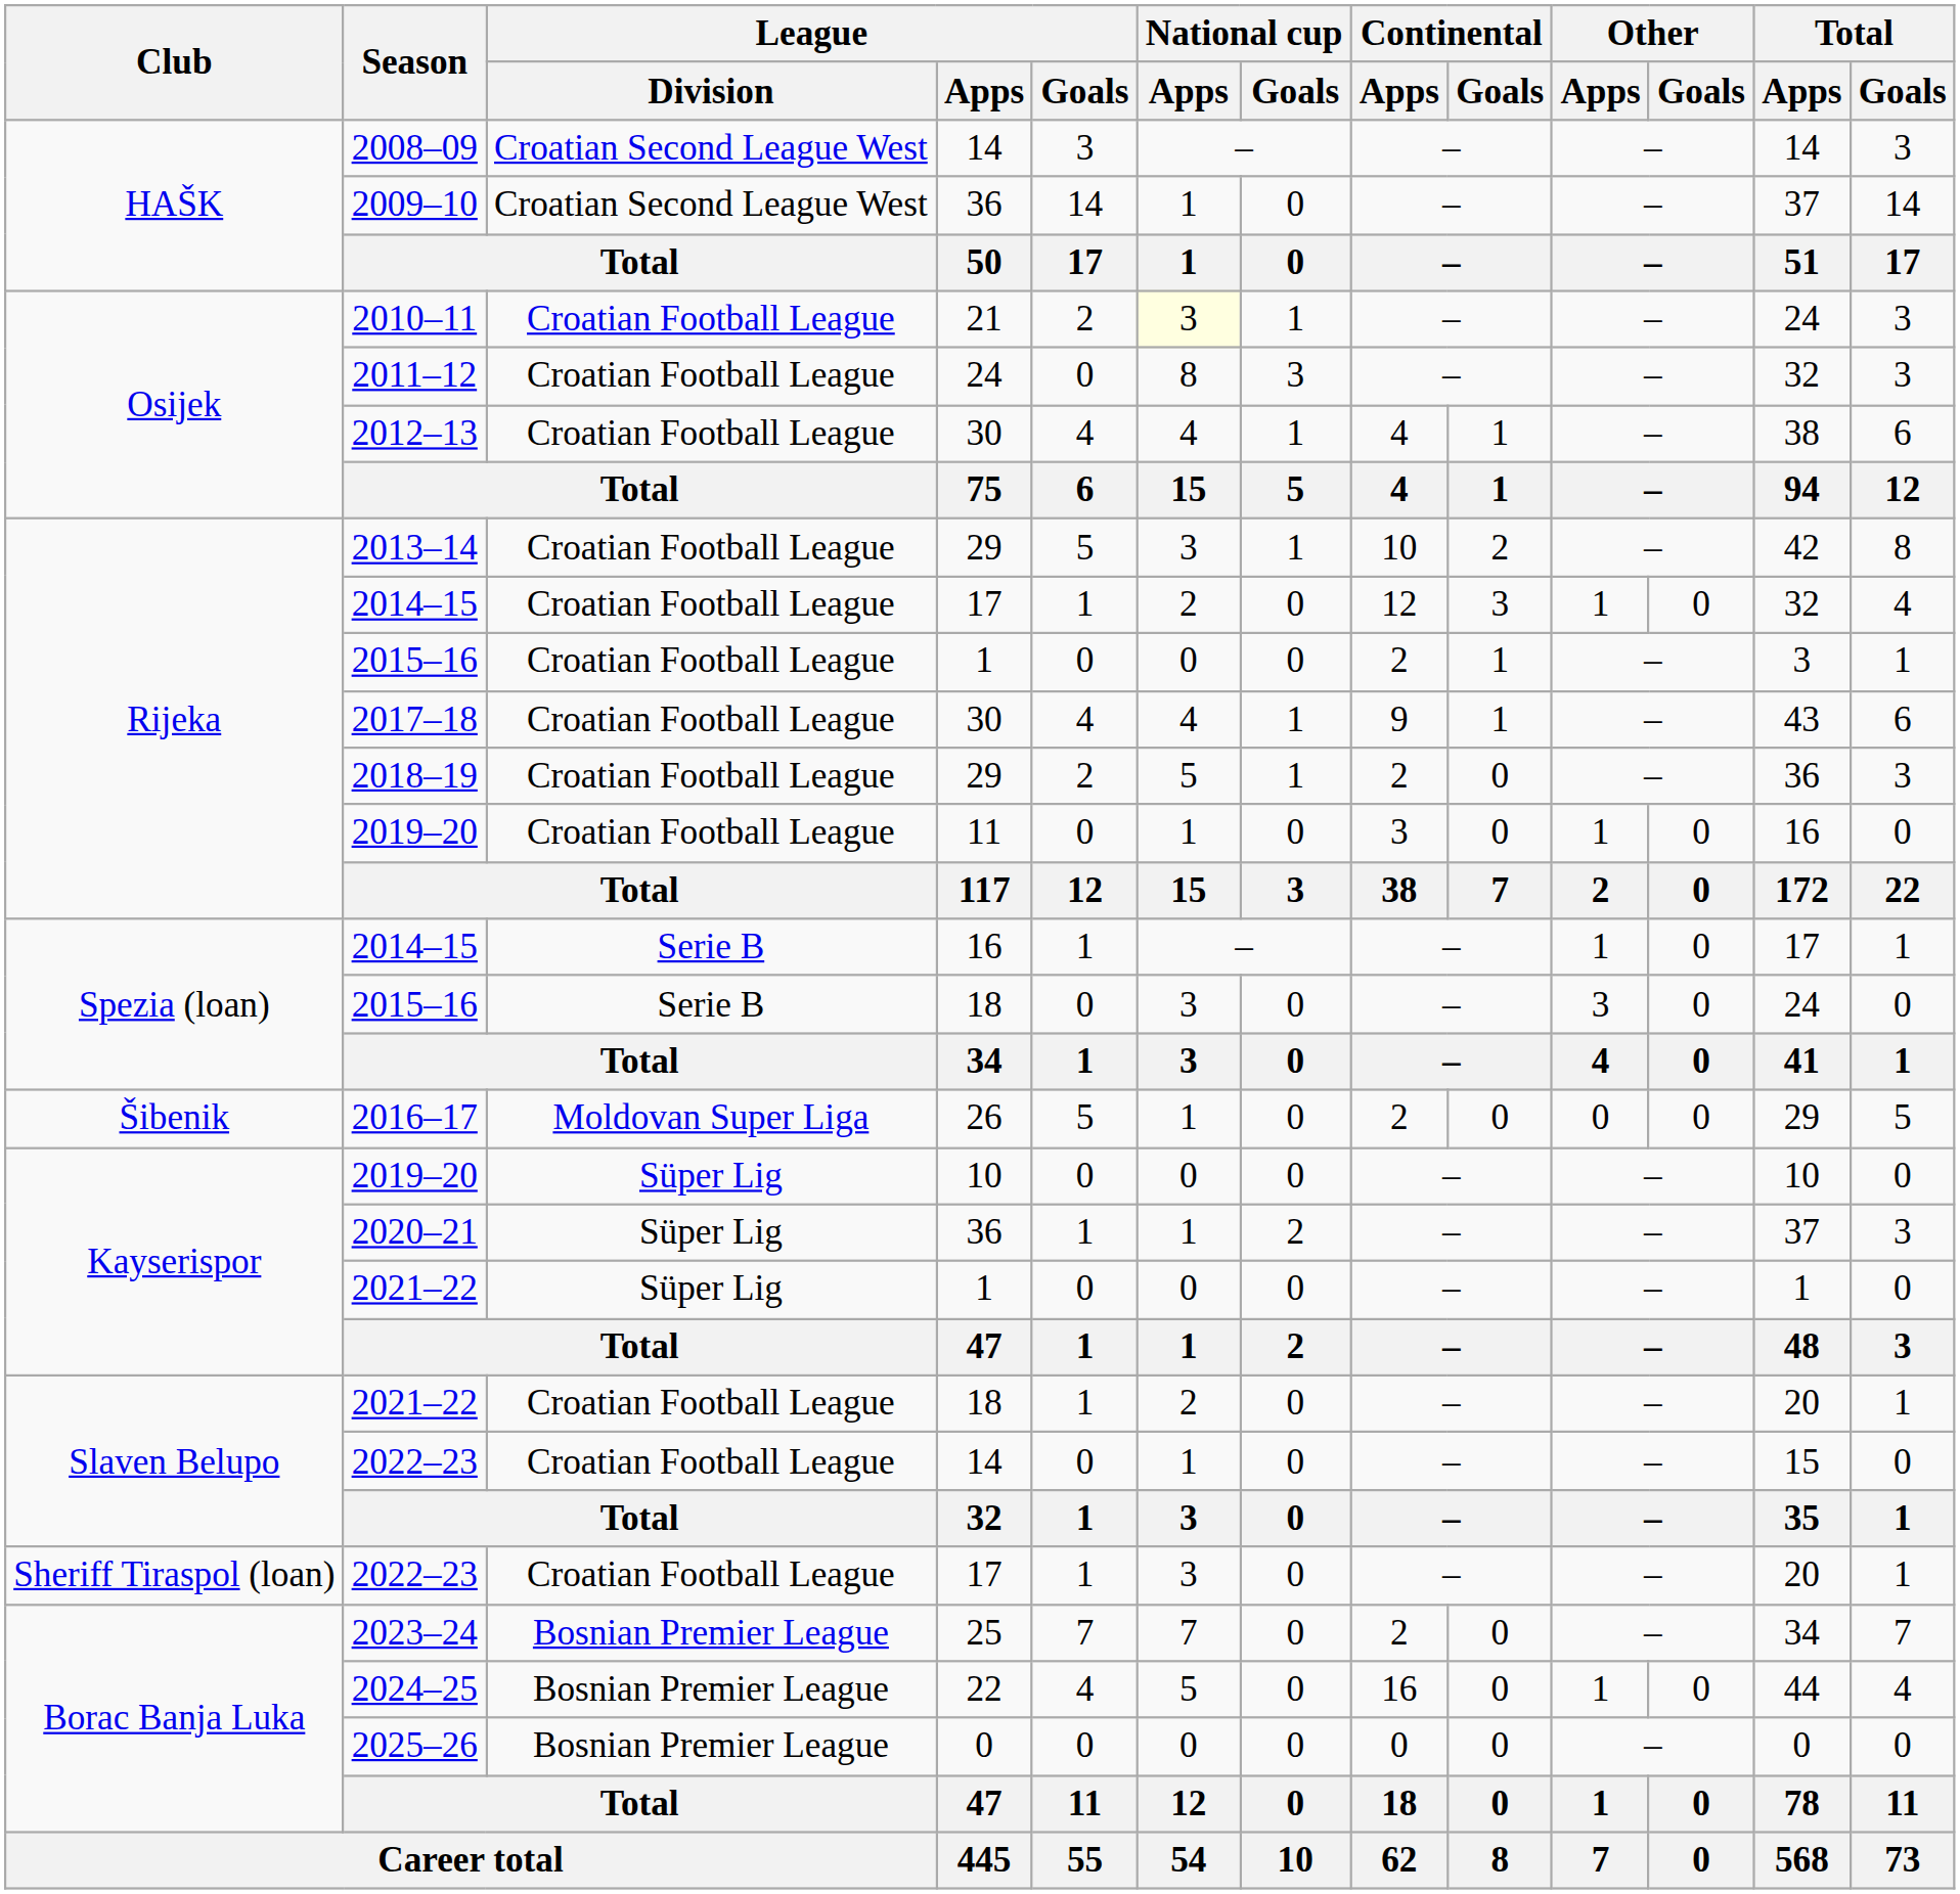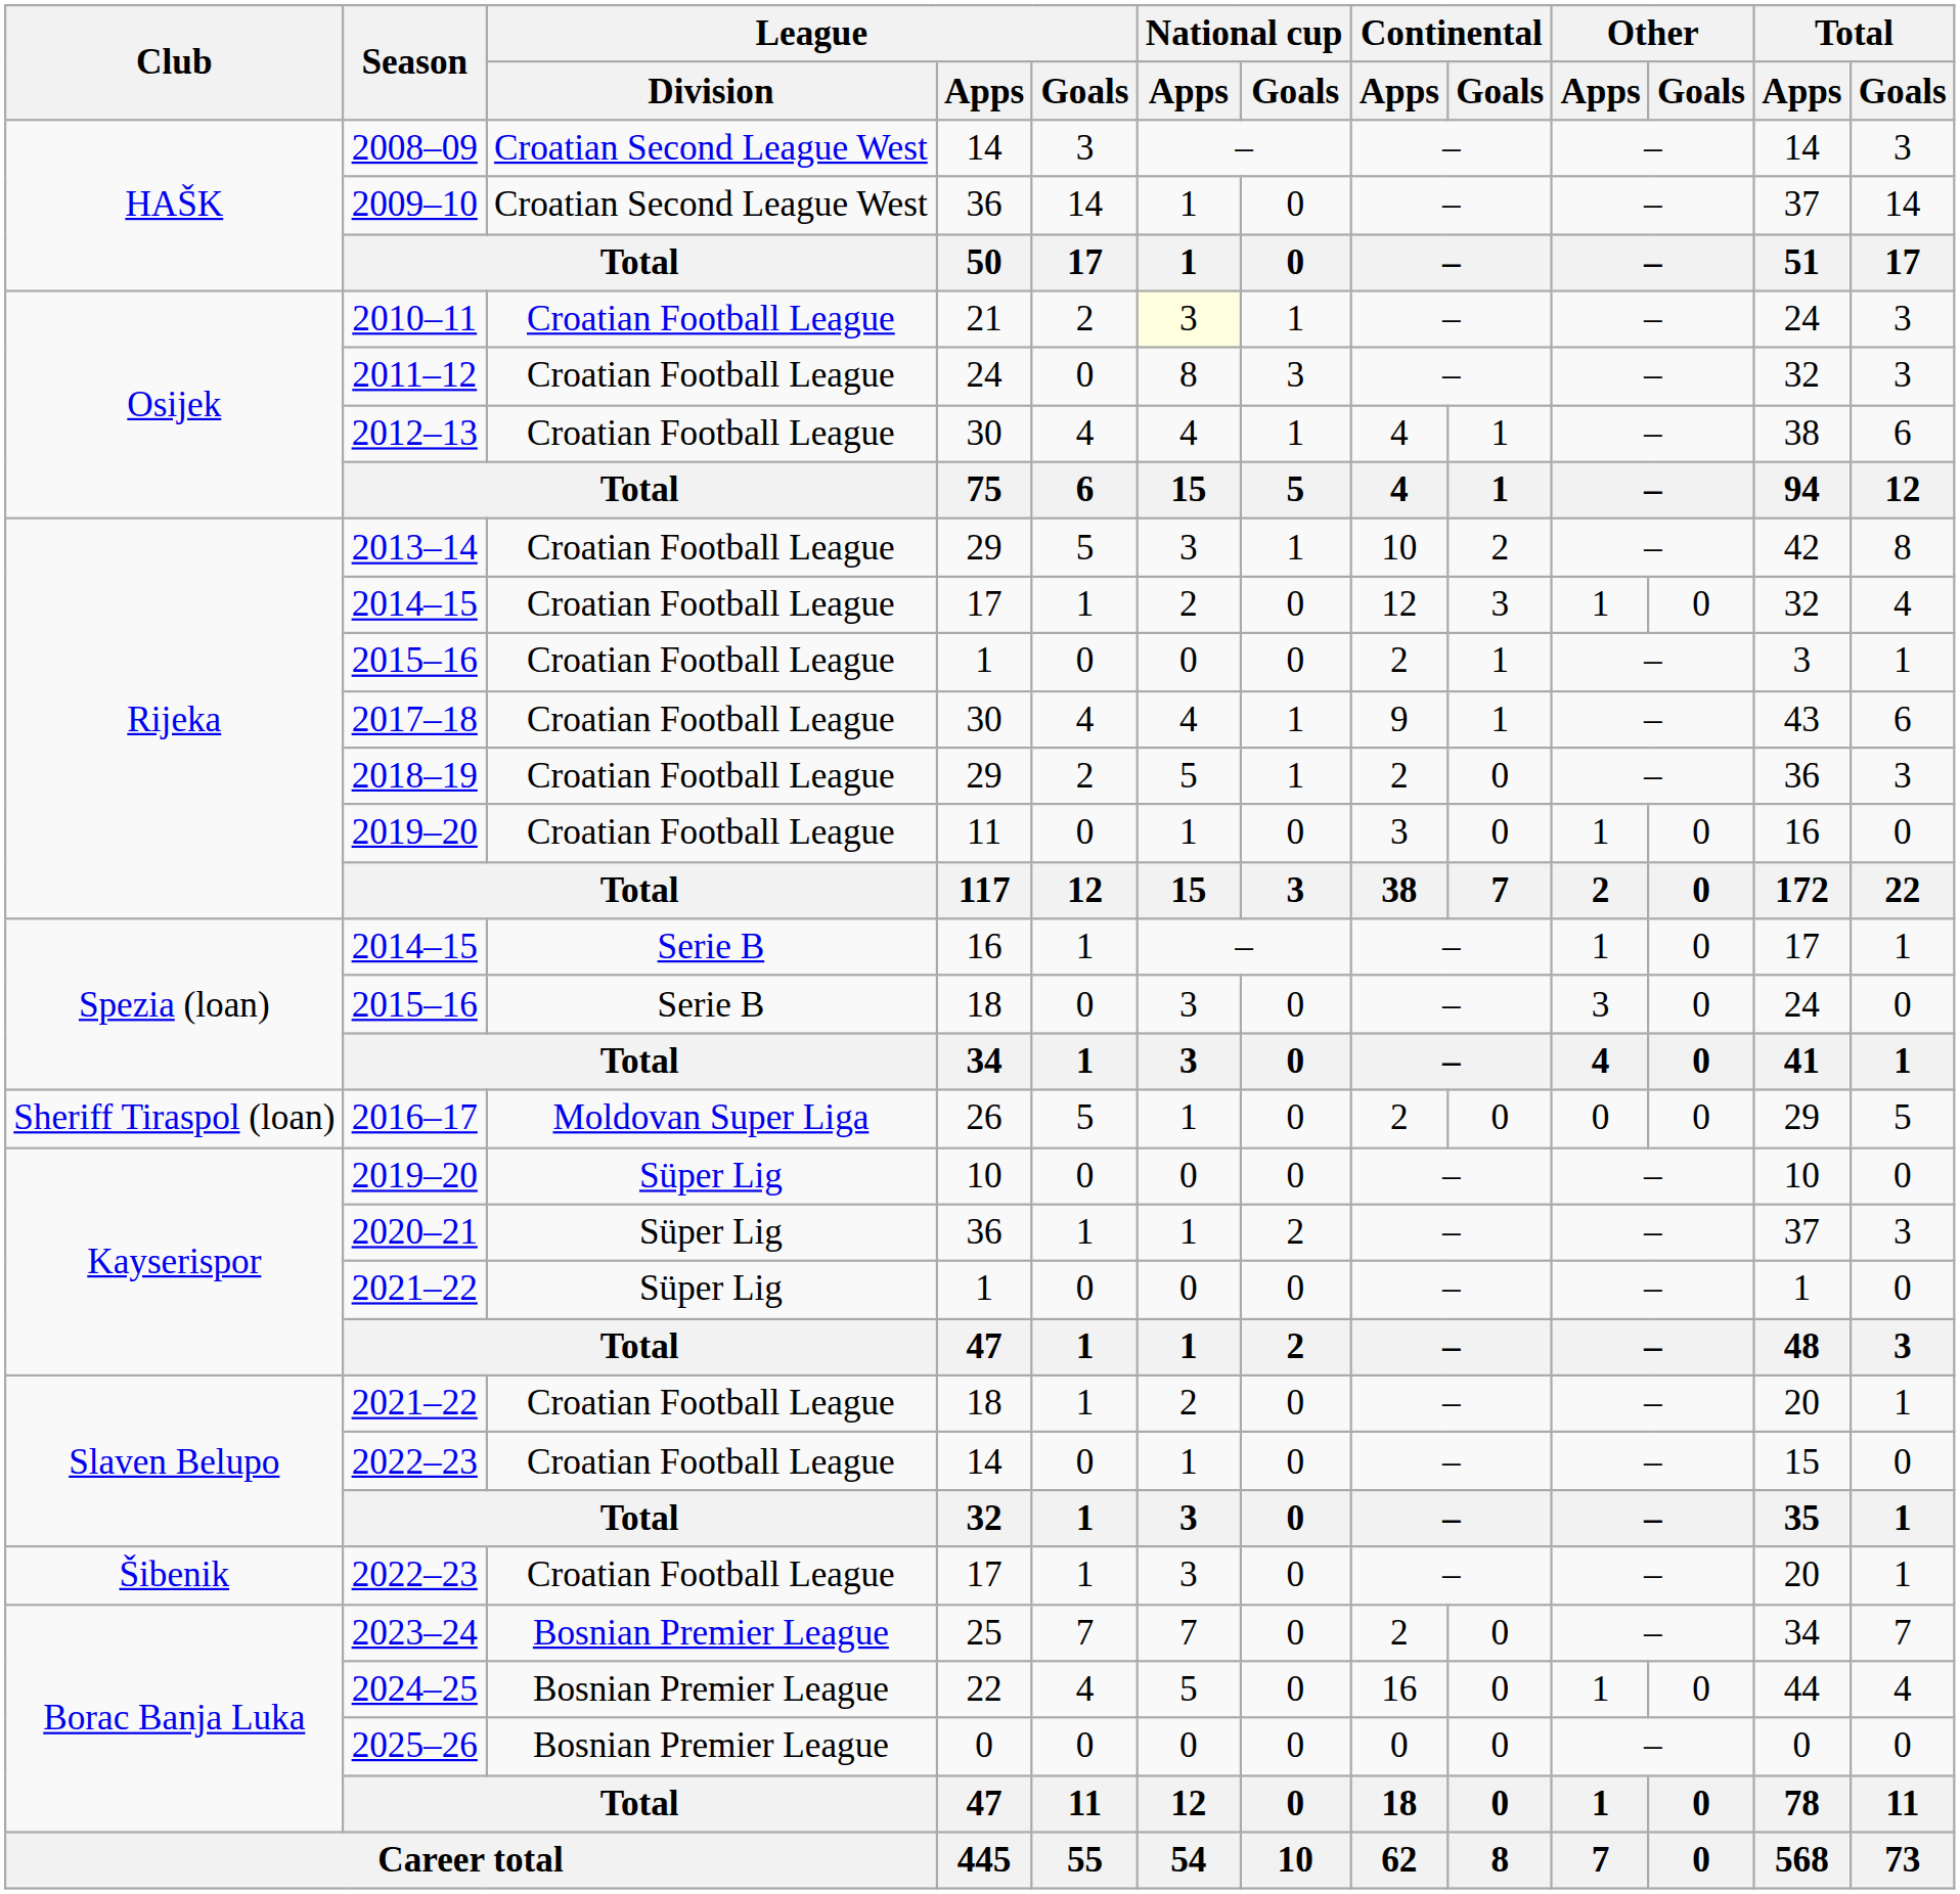 <table class="wikitable" style="text-align:center">
 <tr>
 <th rowspan=2>Club</th>
 <th rowspan=2>Season</th>
 <th colspan=3>League</th>
 <th colspan=2>National cup</th>
 <th colspan=2>Continental</th>
 <th colspan=2>Other</th>
 <th colspan=2>Total</th>
 </tr>
 <tr>
 <th>Division</th>
 <th>Apps</th>
 <th>Goals</th>
 <th>Apps</th>
 <th>Goals</th>
 <th>Apps</th>
 <th>Goals</th>
 <th>Apps</th>
 <th>Goals</th>
 <th>Apps</th>
 <th>Goals</th>
 </tr>
 <tr>
 <td rowspan=3><a href='#'>HAŠK</a></td>
 <td><a href='#'>2008–09</a></td>
 <td><a href='#'>Croatian Second League West</a></td>
 <td>14</td>
 <td>3</td>
 <td colspan=2>–</td>
 <td colspan=2>–</td>
 <td colspan=2>–</td>
 <td>14</td>
 <td>3</td>
 </tr>
 <tr>
 <td><a href='#'>2009–10</a></td>
 <td>Croatian Second League West</td>
 <td>36</td>
 <td>14</td>
 <td>1</td>
 <td>0</td>
 <td colspan=2>–</td>
 <td colspan=2>–</td>
 <td>37</td>
 <td>14</td>
 </tr>
 <tr>
 <th colspan=2>Total</th>
 <th>50</th>
 <th>17</th>
 <th>1</th>
 <th>0</th>
 <th colspan=2>–</th>
 <th colspan=2>–</th>
 <th>51</th>
 <th>17</th>
 </tr>
 <tr>
 <td rowspan=4><a href='#'>Osijek</a></td>
 <td><a href='#'>2010–11</a></td>
 <td><a href='#'>Croatian Football League</a></td>
 <td>21</td>
 <td>2</td>
 <td style="background: lightyellow;">3</td>
 <td>1</td>
 <td colspan=2>–</td>
 <td colspan=2>–</td>
 <td>24</td>
 <td>3</td>
 </tr>
 <tr>
 <td><a href='#'>2011–12</a></td>
 <td>Croatian Football League</td>
 <td>24</td>
 <td>0</td>
 <td>8</td>
 <td>3</td>
 <td colspan=2>–</td>
 <td colspan=2>–</td>
 <td>32</td>
 <td>3</td>
 </tr>
 <tr>
 <td><a href='#'>2012–13</a></td>
 <td>Croatian Football League</td>
 <td>30</td>
 <td>4</td>
 <td>4</td>
 <td>1</td>
 <td>4</td>
 <td>1</td>
 <td colspan=2>–</td>
 <td>38</td>
 <td>6</td>
 </tr>
 <tr>
 <th colspan=2>Total</th>
 <th>75</th>
 <th>6</th>
 <th>15</th>
 <th>5</th>
 <th>4</th>
 <th>1</th>
 <th colspan=2>–</th>
 <th>94</th>
 <th>12</th>
 </tr>
 <tr>
 <td rowspan=7><a href='#'>Rijeka</a></td>
 <td><a href='#'>2013–14</a></td>
 <td>Croatian Football League</td>
 <td>29</td>
 <td>5</td>
 <td>3</td>
 <td>1</td>
 <td>10</td>
 <td>2</td>
 <td colspan=2>–</td>
 <td>42</td>
 <td>8</td>
 </tr>
 <tr>
 <td><a href='#'>2014–15</a></td>
 <td>Croatian Football League</td>
 <td>17</td>
 <td>1</td>
 <td>2</td>
 <td>0</td>
 <td>12</td>
 <td>3</td>
 <td>1</td>
 <td>0</td>
 <td>32</td>
 <td>4</td>
 </tr>
 <tr>
 <td><a href='#'>2015–16</a></td>
 <td>Croatian Football League</td>
 <td>1</td>
 <td>0</td>
 <td>0</td>
 <td>0</td>
 <td>2</td>
 <td>1</td>
 <td colspan=2>–</td>
 <td>3</td>
 <td>1</td>
 </tr>
 <tr>
 <td><a href='#'>2017–18</a></td>
 <td>Croatian Football League</td>
 <td>30</td>
 <td>4</td>
 <td>4</td>
 <td>1</td>
 <td>9</td>
 <td>1</td>
 <td colspan=2>–</td>
 <td>43</td>
 <td>6</td>
 </tr>
 <tr>
 <td><a href='#'>2018–19</a></td>
 <td>Croatian Football League</td>
 <td>29</td>
 <td>2</td>
 <td>5</td>
 <td>1</td>
 <td>2</td>
 <td>0</td>
 <td colspan=2>–</td>
 <td>36</td>
 <td>3</td>
 </tr>
 <tr>
 <td><a href='#'>2019–20</a></td>
 <td>Croatian Football League</td>
 <td>11</td>
 <td>0</td>
 <td>1</td>
 <td>0</td>
 <td>3</td>
 <td>0</td>
 <td>1</td>
 <td>0</td>
 <td>16</td>
 <td>0</td>
 </tr>
 <tr>
 <th colspan=2>Total</th>
 <th>117</th>
 <th>12</th>
 <th>15</th>
 <th>3</th>
 <th>38</th>
 <th>7</th>
 <th>2</th>
 <th>0</th>
 <th>172</th>
 <th>22</th>
 </tr>
 <tr>
 <td rowspan=3><a href='#'>Spezia</a> (loan)</td>
 <td><a href='#'>2014–15</a></td>
 <td><a href='#'>Serie B</a></td>
 <td>16</td>
 <td>1</td>
 <td colspan=2>–</td>
 <td colspan=2>–</td>
 <td>1</td>
 <td>0</td>
 <td>17</td>
 <td>1</td>
 </tr>
 <tr>
 <td><a href='#'>2015–16</a></td>
 <td>Serie B</td>
 <td>18</td>
 <td>0</td>
 <td>3</td>
 <td>0</td>
 <td colspan=2>–</td>
 <td>3</td>
 <td>0</td>
 <td>24</td>
 <td>0</td>
 </tr>
 <tr>
 <th colspan=2>Total</th>
 <th>34</th>
 <th>1</th>
 <th>3</th>
 <th>0</th>
 <th colspan=2>–</th>
 <th>4</th>
 <th>0</th>
 <th>41</th>
 <th>1</th>
 </tr>
 <tr>
-<td><a href='#'>Šibenik</a></td>
+<td><a href='#'>Sheriff Tiraspol</a> (loan)</td>
 <td><a href='#'>2016–17</a></td>
 <td><a href='#'>Moldovan Super Liga</a></td>
 <td>26</td>
 <td>5</td>
 <td>1</td>
 <td>0</td>
 <td>2</td>
 <td>0</td>
 <td>0</td>
 <td>0</td>
 <td>29</td>
 <td>5</td>
 </tr>
 <tr>
 <td rowspan=4><a href='#'>Kayserispor</a></td>
 <td><a href='#'>2019–20</a></td>
 <td><a href='#'>Süper Lig</a></td>
 <td>10</td>
 <td>0</td>
 <td>0</td>
 <td>0</td>
 <td colspan=2>–</td>
 <td colspan=2>–</td>
 <td>10</td>
 <td>0</td>
 </tr>
 <tr>
 <td><a href='#'>2020–21</a></td>
 <td>Süper Lig</td>
 <td>36</td>
 <td>1</td>
 <td>1</td>
 <td>2</td>
 <td colspan=2>–</td>
 <td colspan=2>–</td>
 <td>37</td>
 <td>3</td>
 </tr>
 <tr>
 <td><a href='#'>2021–22</a></td>
 <td>Süper Lig</td>
 <td>1</td>
 <td>0</td>
 <td>0</td>
 <td>0</td>
 <td colspan=2>–</td>
 <td colspan=2>–</td>
 <td>1</td>
 <td>0</td>
 </tr>
 <tr>
 <th colspan=2>Total</th>
 <th>47</th>
 <th>1</th>
 <th>1</th>
 <th>2</th>
 <th colspan=2>–</th>
 <th colspan=2>–</th>
 <th>48</th>
 <th>3</th>
 </tr>
 <tr>
 <td rowspan=3><a href='#'>Slaven Belupo</a></td>
 <td><a href='#'>2021–22</a></td>
 <td>Croatian Football League</td>
 <td>18</td>
 <td>1</td>
 <td>2</td>
 <td>0</td>
 <td colspan=2>–</td>
 <td colspan=2>–</td>
 <td>20</td>
 <td>1</td>
 </tr>
 <tr>
 <td><a href='#'>2022–23</a></td>
 <td>Croatian Football League</td>
 <td>14</td>
 <td>0</td>
 <td>1</td>
 <td>0</td>
 <td colspan=2>–</td>
 <td colspan=2>–</td>
 <td>15</td>
 <td>0</td>
 </tr>
 <tr>
 <th colspan=2>Total</th>
 <th>32</th>
 <th>1</th>
 <th>3</th>
 <th>0</th>
 <th colspan=2>–</th>
 <th colspan=2>–</th>
 <th>35</th>
 <th>1</th>
 </tr>
 <tr>
-<td><a href='#'>Sheriff Tiraspol</a> (loan)</td>
+<td><a href='#'>Šibenik</a></td>
 <td><a href='#'>2022–23</a></td>
 <td>Croatian Football League</td>
 <td>17</td>
 <td>1</td>
 <td>3</td>
 <td>0</td>
 <td colspan=2>–</td>
 <td colspan=2>–</td>
 <td>20</td>
 <td>1</td>
 </tr>
 <tr>
 <td rowspan=4><a href='#'>Borac Banja Luka</a></td>
 <td><a href='#'>2023–24</a></td>
 <td><a href='#'>Bosnian Premier League</a></td>
 <td>25</td>
 <td>7</td>
 <td>7</td>
 <td>0</td>
 <td>2</td>
 <td>0</td>
 <td colspan=2>–</td>
 <td>34</td>
 <td>7</td>
 </tr>
 <tr>
 <td><a href='#'>2024–25</a></td>
 <td>Bosnian Premier League</td>
 <td>22</td>
 <td>4</td>
 <td>5</td>
 <td>0</td>
 <td>16</td>
 <td>0</td>
 <td>1</td>
 <td>0</td>
 <td>44</td>
 <td>4</td>
 </tr>
 <tr>
 <td><a href='#'>2025–26</a></td>
 <td>Bosnian Premier League</td>
 <td>0</td>
 <td>0</td>
 <td>0</td>
 <td>0</td>
 <td>0</td>
 <td>0</td>
 <td colspan=2>–</td>
 <td>0</td>
 <td>0</td>
 </tr>
 <tr>
 <th colspan=2>Total</th>
 <th>47</th>
 <th>11</th>
 <th>12</th>
 <th>0</th>
 <th>18</th>
 <th>0</th>
 <th>1</th>
 <th>0</th>
 <th>78</th>
 <th>11</th>
 </tr>
 <tr>
 <th colspan=3>Career total</th>
 <th>445</th>
 <th>55</th>
 <th>54</th>
 <th>10</th>
 <th>62</th>
 <th>8</th>
 <th>7</th>
 <th>0</th>
 <th>568</th>
 <th>73</th>
 </tr>
 </table>
